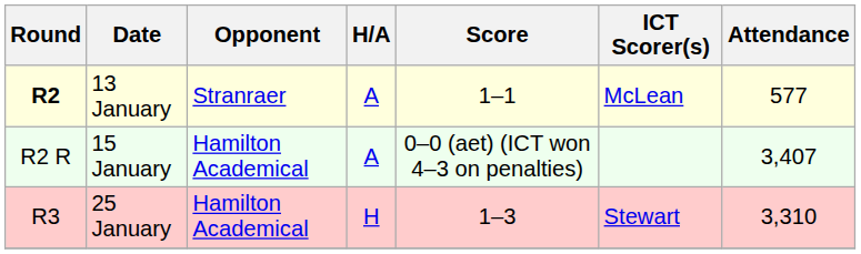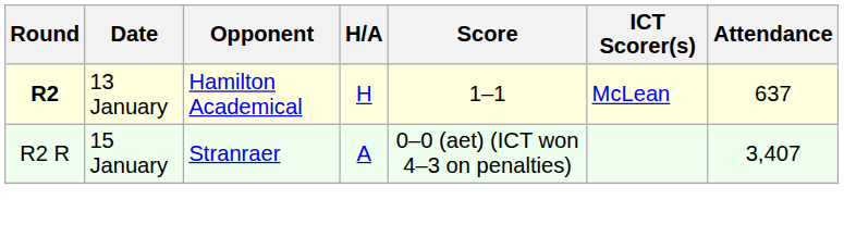 <table class="wikitable" style="text-align:center">
 <tr>
 <th>Round</th>
 <th>Date</th>
 <th>Opponent</th>
 <th>H/A</th>
 <th>Score</th>
 <th>ICT Scorer(s)</th>
 <th>Attendance</th>
 </tr>
 <tr bgcolor=#FFFFDD>
 <td><strong>R2</strong></td>
 <td align=left>13 January</td>
-<td align=left><a href='#'>Stranraer</a></td>
-<td><a href='#'>A</a></td>
+<td align=left><a href='#'>Hamilton Academical</a></td>
+<td><a href='#'>H</a></td>
 <td>1–1</td>
 <td align=left><a href='#'>McLean</a></td>
-<td>577</td>
+<td>637</td>
 </tr>
 <tr bgcolor=#EEFFEE>
 <td>R2 R</td>
 <td align=left>15 January</td>
-<td align=left><a href='#'>Hamilton Academical</a></td>
+<td align=left><a href='#'>Stranraer</a></td>
 <td><a href='#'>A</a></td>
 <td>0–0 (aet) (ICT won 4–3 on penalties)</td>
 <td align=left></td>
 <td>3,407</td>
 </tr>
-<tr bgcolor=#FFCCCC>
-<td>R3</td>
-<td align=left>25 January</td>
-<td align=left><a href='#'>Hamilton Academical</a></td>
-<td><a href='#'>H</a></td>
-<td>1–3</td>
-<td align=left><a href='#'>Stewart</a></td>
-<td>3,310</td>
-</tr>
 <tr>
 </tr>
 </table>
